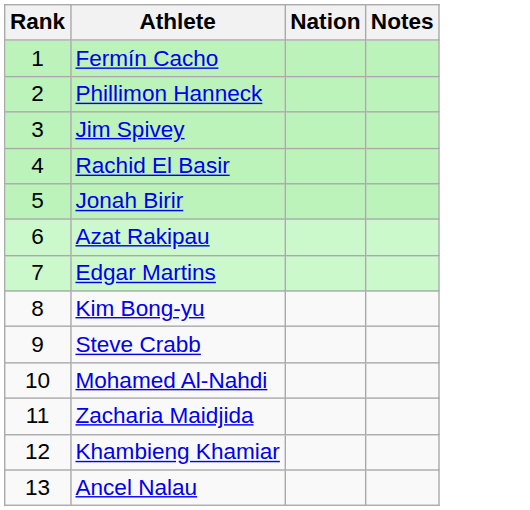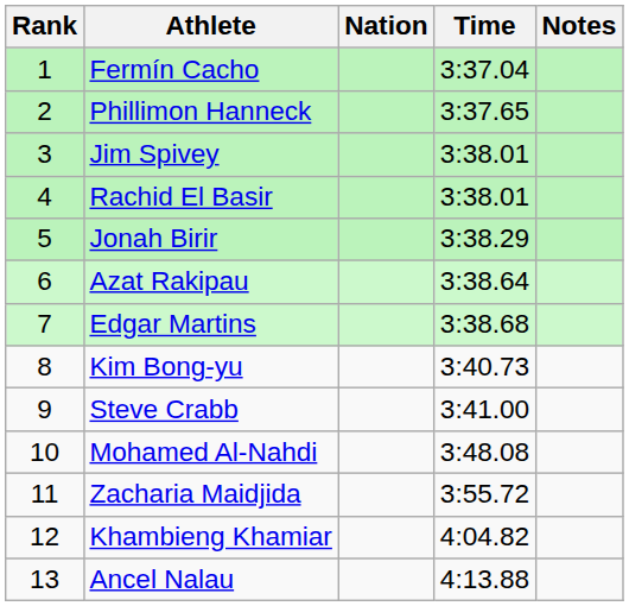 <table class="wikitable sortable" style="text-align:center">
 <tr>
 <th>Rank</th>
 <th>Athlete</th>
 <th>Nation</th>
+<th>Time</th>
 <th>Notes</th>
 </tr>
 <tr style="background:#bbf3bb;">
 <td>1</td>
 <td align=left><a href='#'>Fermín Cacho</a></td>
 <td align=left></td>
+<td>3:37.04</td>
 <td></td>
 </tr>
 <tr style="background:#bbf3bb;">
 <td>2</td>
 <td align=left><a href='#'>Phillimon Hanneck</a></td>
 <td align=left></td>
+<td>3:37.65</td>
 <td></td>
 </tr>
 <tr style="background:#bbf3bb;">
 <td>3</td>
 <td align=left><a href='#'>Jim Spivey</a></td>
 <td align=left></td>
+<td>3:38.01</td>
 <td></td>
 </tr>
 <tr style="background:#bbf3bb;">
 <td>4</td>
 <td align=left><a href='#'>Rachid El Basir</a></td>
 <td align=left></td>
+<td>3:38.01</td>
 <td></td>
 </tr>
 <tr style="background:#bbf3bb;">
 <td>5</td>
 <td align=left><a href='#'>Jonah Birir</a></td>
 <td align=left></td>
+<td>3:38.29</td>
 <td></td>
 </tr>
 <tr style="background:#ccf9cc;">
 <td>6</td>
 <td align=left><a href='#'>Azat Rakipau</a></td>
 <td align=left></td>
+<td>3:38.64</td>
 <td></td>
 </tr>
 <tr style="background:#ccf9cc;">
 <td>7</td>
 <td align=left><a href='#'>Edgar Martins</a></td>
 <td align=left></td>
+<td>3:38.68</td>
 <td></td>
 </tr>
 <tr>
 <td>8</td>
 <td align=left><a href='#'>Kim Bong-yu</a></td>
 <td align=left></td>
+<td>3:40.73</td>
 <td></td>
 </tr>
 <tr>
 <td>9</td>
 <td align=left><a href='#'>Steve Crabb</a></td>
 <td align=left></td>
+<td>3:41.00</td>
 <td></td>
 </tr>
 <tr>
 <td>10</td>
 <td align=left><a href='#'>Mohamed Al-Nahdi</a></td>
 <td align=left></td>
+<td>3:48.08</td>
 <td></td>
 </tr>
 <tr>
 <td>11</td>
 <td align=left><a href='#'>Zacharia Maidjida</a></td>
 <td align=left></td>
+<td>3:55.72</td>
 <td></td>
 </tr>
 <tr>
 <td>12</td>
 <td align=left><a href='#'>Khambieng Khamiar</a></td>
 <td align=left></td>
+<td>4:04.82</td>
 <td></td>
 </tr>
 <tr>
 <td>13</td>
 <td align=left><a href='#'>Ancel Nalau</a></td>
 <td align=left></td>
+<td>4:13.88</td>
 <td></td>
 </tr>
 </table>
